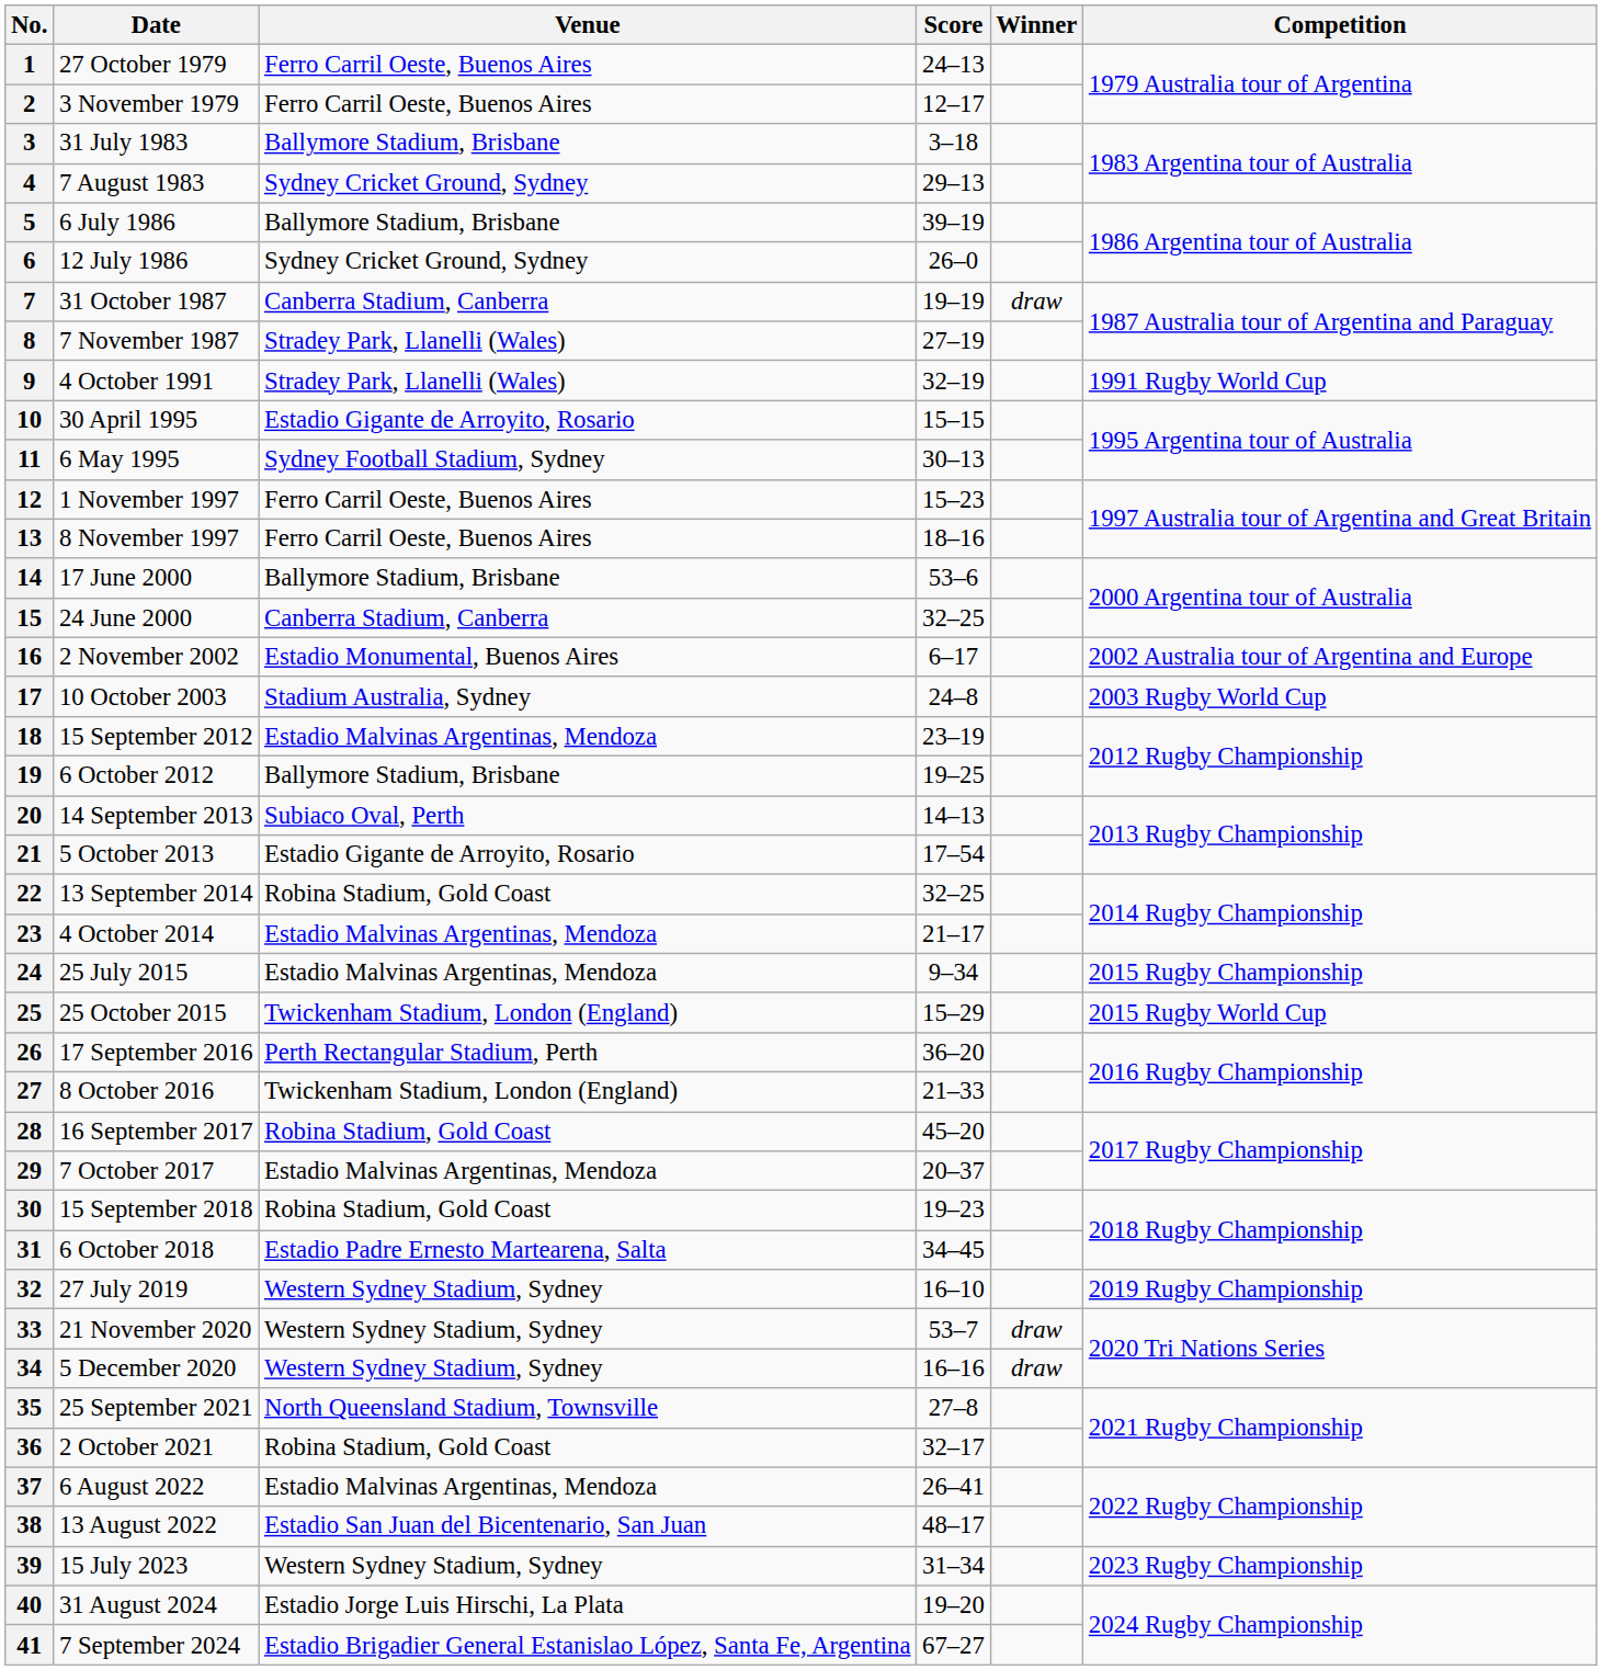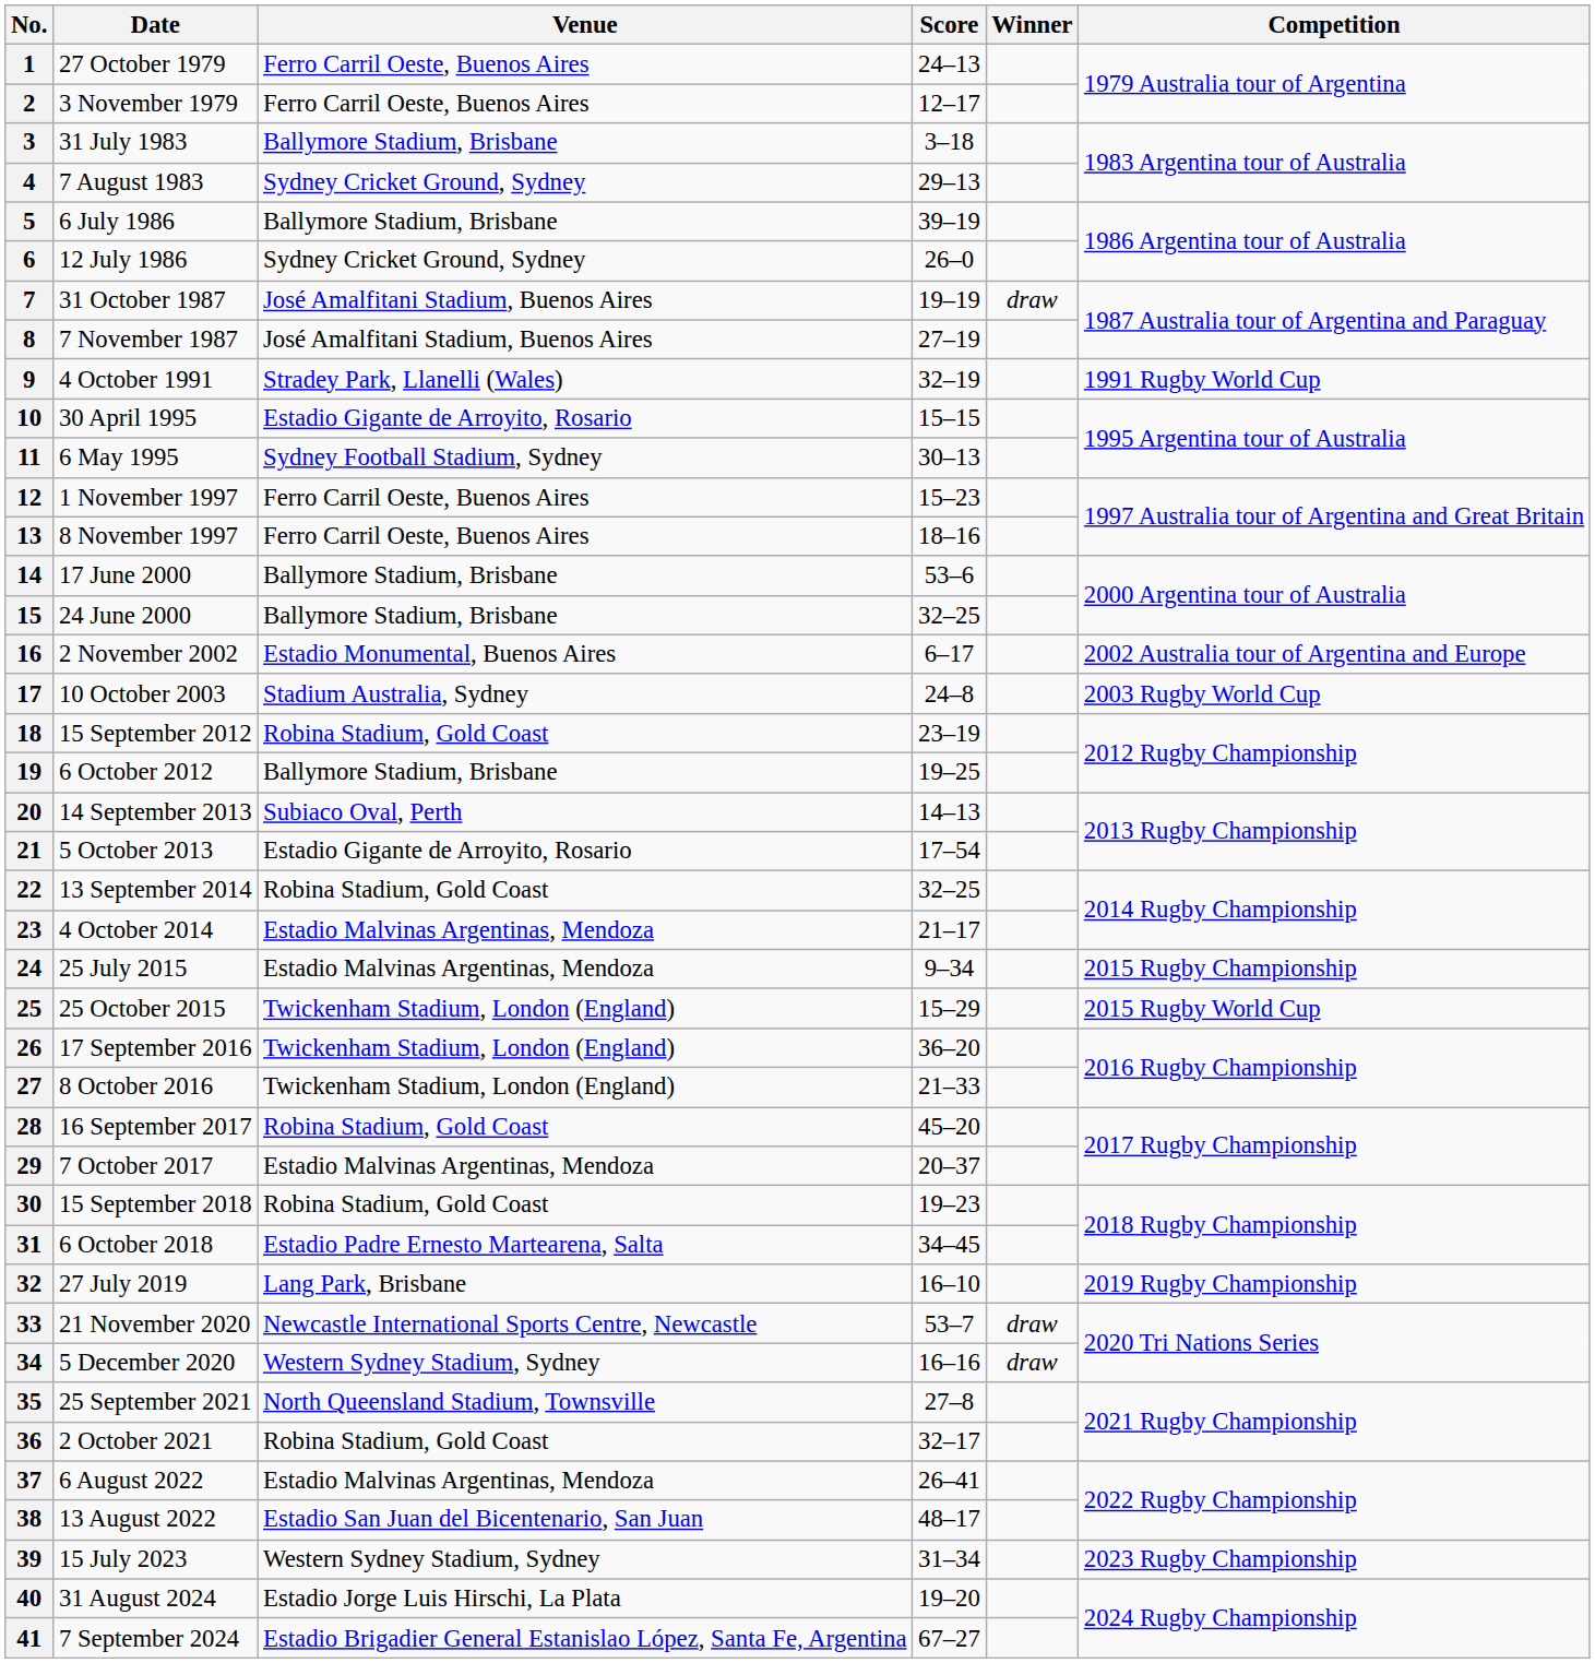 <table class="wikitable">
 <tr>
 <th>No.</th>
 <th>Date</th>
 <th>Venue</th>
 <th>Score</th>
 <th>Winner</th>
 <th>Competition</th>
 </tr>
 <tr>
 <th>1</th>
 <td>27 October 1979</td>
 <td><a href='#'>Ferro Carril Oeste</a>, <a href='#'>Buenos Aires</a></td>
 <td align=center>24–13</td>
 <td></td>
 <td rowspan=2><a href='#'>1979 Australia tour of Argentina</a></td>
 </tr>
 <tr>
 <th>2</th>
 <td>3 November 1979</td>
 <td>Ferro Carril Oeste, Buenos Aires</td>
 <td align=center>12–17</td>
 <td></td>
 </tr>
 <tr>
 <th>3</th>
 <td>31 July 1983</td>
 <td><a href='#'>Ballymore Stadium</a>, <a href='#'>Brisbane</a></td>
 <td align=center>3–18</td>
 <td></td>
 <td rowspan=2><a href='#'>1983 Argentina tour of Australia</a></td>
 </tr>
 <tr>
 <th>4</th>
 <td>7 August 1983</td>
 <td><a href='#'>Sydney Cricket Ground</a>, <a href='#'>Sydney</a></td>
 <td align=center>29–13</td>
 <td></td>
 </tr>
 <tr>
 <th>5</th>
 <td>6 July 1986</td>
 <td>Ballymore Stadium, Brisbane</td>
 <td align=center>39–19</td>
 <td></td>
 <td rowspan=2><a href='#'>1986 Argentina tour of Australia</a></td>
 </tr>
 <tr>
 <th>6</th>
 <td>12 July 1986</td>
 <td>Sydney Cricket Ground, Sydney</td>
 <td align=center>26–0</td>
 <td></td>
 </tr>
 <tr>
 <th>7</th>
 <td>31 October 1987</td>
-<td><a href='#'>Canberra Stadium</a>, <a href='#'>Canberra</a></td>
+<td><a href='#'>José Amalfitani Stadium</a>, Buenos Aires</td>
 <td align=center>19–19</td>
 <td align=center><em>draw</em></td>
 <td rowspan=2><a href='#'>1987 Australia tour of Argentina and Paraguay</a></td>
 </tr>
 <tr>
 <th>8</th>
 <td>7 November 1987</td>
-<td><a href='#'>Stradey Park</a>, <a href='#'>Llanelli</a> (<a href='#'>Wales</a>)</td>
+<td>José Amalfitani Stadium, Buenos Aires</td>
 <td align=center>27–19</td>
 <td></td>
 </tr>
 <tr>
 <th>9</th>
 <td>4 October 1991</td>
 <td><a href='#'>Stradey Park</a>, <a href='#'>Llanelli</a> (<a href='#'>Wales</a>)</td>
 <td align=center>32–19</td>
 <td></td>
 <td><a href='#'>1991 Rugby World Cup</a></td>
 </tr>
 <tr>
 <th>10</th>
 <td>30 April 1995</td>
 <td><a href='#'>Estadio Gigante de Arroyito</a>, <a href='#'>Rosario</a></td>
 <td align=center>15–15</td>
 <td></td>
 <td rowspan=2><a href='#'>1995 Argentina tour of Australia</a></td>
 </tr>
 <tr>
 <th>11</th>
 <td>6 May 1995</td>
 <td><a href='#'>Sydney Football Stadium</a>, Sydney</td>
 <td align=center>30–13</td>
 <td></td>
 </tr>
 <tr>
 <th>12</th>
 <td>1 November 1997</td>
 <td>Ferro Carril Oeste, Buenos Aires</td>
 <td align=center>15–23</td>
 <td></td>
 <td rowspan=2><a href='#'>1997 Australia tour of Argentina and Great Britain</a></td>
 </tr>
 <tr>
 <th>13</th>
 <td>8 November 1997</td>
 <td>Ferro Carril Oeste, Buenos Aires</td>
 <td align=center>18–16</td>
 <td></td>
 </tr>
 <tr>
 <th>14</th>
 <td>17 June 2000</td>
 <td>Ballymore Stadium, Brisbane</td>
 <td align=center>53–6</td>
 <td></td>
 <td rowspan=2><a href='#'>2000 Argentina tour of Australia</a></td>
 </tr>
 <tr>
 <th>15</th>
 <td>24 June 2000</td>
-<td><a href='#'>Canberra Stadium</a>, <a href='#'>Canberra</a></td>
+<td>Ballymore Stadium, Brisbane</td>
 <td align=center>32–25</td>
 <td></td>
 </tr>
 <tr>
 <th>16</th>
 <td>2 November 2002</td>
 <td><a href='#'>Estadio Monumental</a>, Buenos Aires</td>
 <td align=center>6–17</td>
 <td></td>
 <td><a href='#'>2002 Australia tour of Argentina and Europe</a></td>
 </tr>
 <tr>
 <th>17</th>
 <td>10 October 2003</td>
 <td><a href='#'>Stadium Australia</a>, Sydney</td>
 <td align=center>24–8</td>
 <td></td>
 <td><a href='#'>2003 Rugby World Cup</a></td>
 </tr>
 <tr>
 <th>18</th>
 <td>15 September 2012</td>
-<td><a href='#'>Estadio Malvinas Argentinas</a>, <a href='#'>Mendoza</a></td>
+<td><a href='#'>Robina Stadium</a>, <a href='#'>Gold Coast</a></td>
 <td align=center>23–19</td>
 <td></td>
 <td rowspan="2"><a href='#'>2012 Rugby Championship</a></td>
 </tr>
 <tr>
 <th>19</th>
 <td>6 October 2012</td>
 <td>Ballymore Stadium, Brisbane</td>
 <td align=center>19–25</td>
 <td></td>
 </tr>
 <tr>
 <th>20</th>
 <td>14 September 2013</td>
 <td><a href='#'>Subiaco Oval</a>,  <a href='#'>Perth</a></td>
 <td align=center>14–13</td>
 <td></td>
 <td rowspan="2"><a href='#'>2013 Rugby Championship</a></td>
 </tr>
 <tr>
 <th>21</th>
 <td>5 October 2013</td>
 <td>Estadio Gigante de Arroyito, Rosario</td>
 <td align=center>17–54</td>
 <td></td>
 </tr>
 <tr>
 <th>22</th>
 <td>13 September 2014</td>
 <td>Robina Stadium, Gold Coast</td>
 <td align=center>32–25</td>
 <td></td>
 <td rowspan="2"><a href='#'>2014 Rugby Championship</a></td>
 </tr>
 <tr>
 <th>23</th>
 <td>4 October 2014</td>
 <td><a href='#'>Estadio Malvinas Argentinas</a>, <a href='#'>Mendoza</a></td>
 <td align=center>21–17</td>
 <td></td>
 </tr>
 <tr>
 <th>24</th>
 <td>25 July 2015</td>
 <td>Estadio Malvinas Argentinas, Mendoza</td>
 <td align=center>9–34</td>
 <td></td>
 <td><a href='#'>2015 Rugby Championship</a></td>
 </tr>
 <tr>
 <th>25</th>
 <td>25 October 2015</td>
 <td><a href='#'>Twickenham Stadium</a>, <a href='#'>London</a> (<a href='#'>England</a>)</td>
 <td align=center>15–29</td>
 <td></td>
 <td><a href='#'>2015 Rugby World Cup</a></td>
 </tr>
 <tr>
 <th>26</th>
 <td>17 September 2016</td>
-<td><a href='#'>Perth Rectangular Stadium</a>, Perth</td>
+<td><a href='#'>Twickenham Stadium</a>, <a href='#'>London</a> (<a href='#'>England</a>)</td>
 <td align=center>36–20</td>
 <td></td>
 <td rowspan="2"><a href='#'>2016 Rugby Championship</a></td>
 </tr>
 <tr>
 <th>27</th>
 <td>8 October 2016</td>
 <td>Twickenham Stadium, London (England)</td>
 <td align=center>21–33</td>
 <td></td>
 </tr>
 <tr>
 <th>28</th>
 <td>16 September 2017</td>
 <td><a href='#'>Robina Stadium</a>, <a href='#'>Gold Coast</a></td>
 <td align=center>45–20</td>
 <td></td>
 <td rowspan="2"><a href='#'>2017 Rugby Championship</a></td>
 </tr>
 <tr>
 <th>29</th>
 <td>7 October 2017</td>
 <td>Estadio Malvinas Argentinas, Mendoza</td>
 <td align=center>20–37</td>
 <td></td>
 </tr>
 <tr>
 <th>30</th>
 <td>15 September 2018</td>
 <td>Robina Stadium, Gold Coast</td>
 <td align=center>19–23</td>
 <td></td>
 <td rowspan="2"><a href='#'>2018 Rugby Championship</a></td>
 </tr>
 <tr>
 <th>31</th>
 <td>6 October 2018</td>
 <td><a href='#'>Estadio Padre Ernesto Martearena</a>, <a href='#'>Salta</a></td>
 <td align=center>34–45</td>
 <td></td>
 </tr>
 <tr>
 <th>32</th>
 <td>27 July 2019</td>
-<td><a href='#'>Western Sydney Stadium</a>, Sydney</td>
+<td><a href='#'>Lang Park</a>, Brisbane</td>
 <td align=center>16–10</td>
 <td></td>
 <td><a href='#'>2019 Rugby Championship</a></td>
 </tr>
 <tr>
 <th>33</th>
 <td>21 November 2020</td>
-<td>Western Sydney Stadium, Sydney</td>
+<td><a href='#'>Newcastle International Sports Centre</a>, <a href='#'>Newcastle</a></td>
 <td align=center>53–7</td>
 <td align=center><em>draw</em></td>
 <td rowspan="2"><a href='#'>2020 Tri Nations Series</a></td>
 </tr>
 <tr>
 <th>34</th>
 <td>5 December 2020</td>
 <td><a href='#'>Western Sydney Stadium</a>, Sydney</td>
 <td align=center>16–16</td>
 <td align=center><em>draw</em></td>
 </tr>
 <tr>
 <th>35</th>
 <td>25 September 2021</td>
 <td><a href='#'>North Queensland Stadium</a>, <a href='#'>Townsville</a></td>
 <td align=center>27–8</td>
 <td></td>
 <td rowspan="2"><a href='#'>2021 Rugby Championship</a></td>
 </tr>
 <tr>
 <th>36</th>
 <td>2 October 2021</td>
 <td>Robina Stadium, Gold Coast</td>
 <td align=center>32–17</td>
 <td></td>
 </tr>
 <tr>
 <th>37</th>
 <td>6 August 2022</td>
 <td>Estadio Malvinas Argentinas, Mendoza</td>
 <td align=center>26–41</td>
 <td></td>
 <td rowspan="2"><a href='#'>2022 Rugby Championship</a></td>
 </tr>
 <tr>
 <th>38</th>
 <td>13 August 2022</td>
 <td><a href='#'>Estadio San Juan del Bicentenario</a>, <a href='#'>San Juan</a></td>
 <td align=center>48–17</td>
 <td></td>
 </tr>
 <tr>
 <th>39</th>
 <td>15 July 2023</td>
 <td>Western Sydney Stadium, Sydney</td>
 <td align=center>31–34</td>
 <td></td>
 <td><a href='#'>2023 Rugby Championship</a></td>
 </tr>
 <tr>
 <th>40</th>
 <td>31 August 2024</td>
 <td>Estadio Jorge Luis Hirschi, La Plata</td>
 <td align=center>19–20</td>
 <td></td>
 <td rowspan="2"><a href='#'>2024 Rugby Championship</a></td>
 </tr>
 <tr>
 <th>41</th>
 <td>7 September 2024</td>
 <td><a href='#'>Estadio Brigadier General Estanislao López</a>, <a href='#'>Santa Fe, Argentina</a></td>
 <td align=center>67–27</td>
 <td></td>
 </tr>
 </table>
